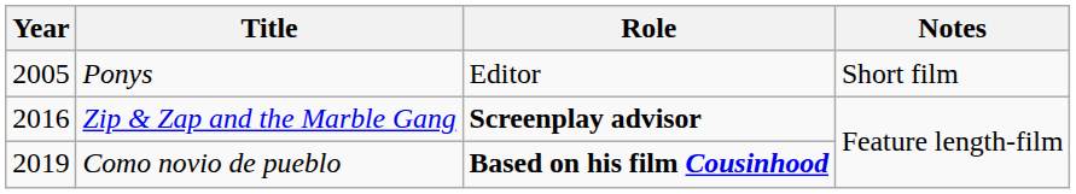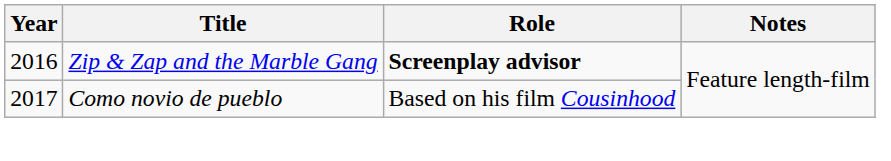 <table class="wikitable sortable">
 <tr>
 <th>Year</th>
 <th>Title</th>
 <th>Role</th>
 <th>Notes</th>
 </tr>
 <tr>
-<td>2005</td>
-<td><em>Ponys</em></td>
-<td>Editor</td>
-<td>Short film</td>
-</tr>
-<tr>
 <td>2016</td>
 <td><em><a href='#'>Zip & Zap and the Marble Gang</a></em></td>
 <td><strong>Screenplay advisor</strong></td>
 <td rowspan=2>Feature length-film</td>
 </tr>
 <tr>
-<td>2019</td>
+<td>2017</td>
 <td><em>Como novio de pueblo</em></td>
-<td><strong>Based on his film <em><a href='#'>Cousinhood</a></em></strong></td>
+<td>Based on his film <em><a href='#'>Cousinhood</a></em></td>
 </tr>
 </table>
